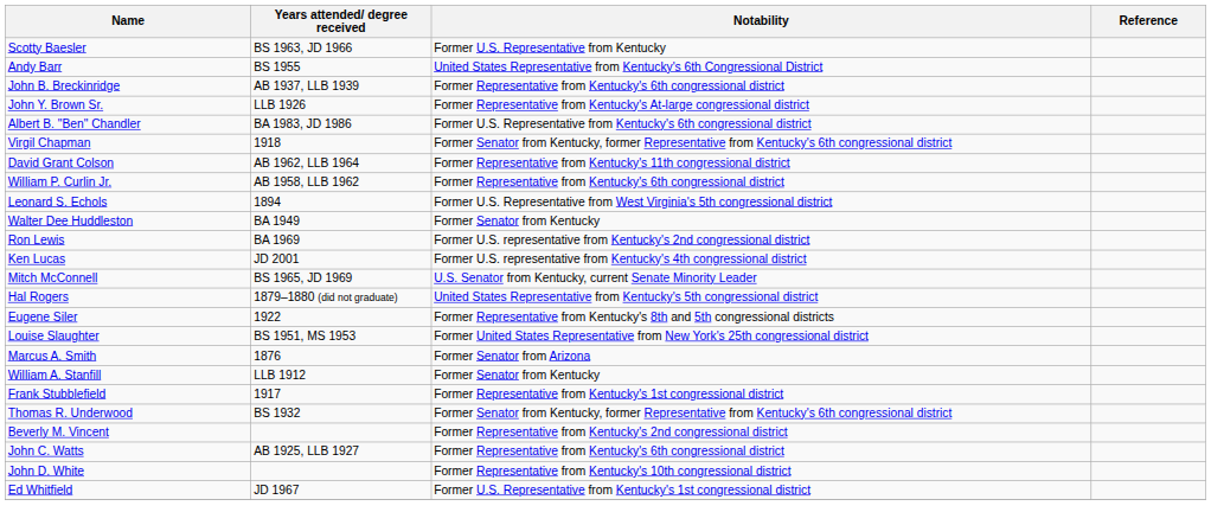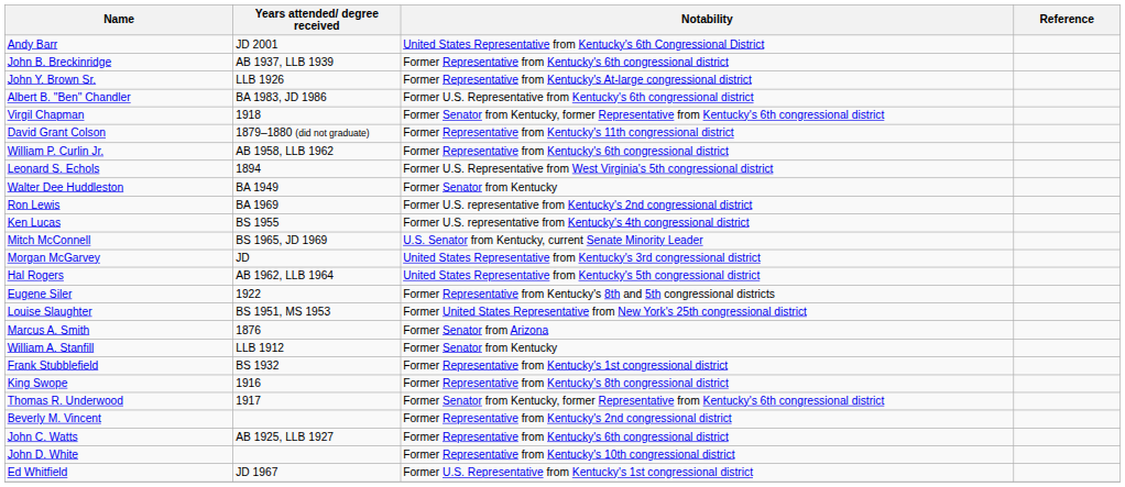 <table width="100%" class="wikitable sortable">
 <tr>
 <th style="width:*;">Name</th>
 <th style="width:15%;">Years attended/ degree received</th>
 <th style="width:55%;" class="unsortable">Notability</th>
 <th style="width:*;" class="unsortable">Reference</th>
 </tr>
 <tr>
-<td><a href='#'>Scotty Baesler</a></td>
-<td>BS 1963, JD 1966</td>
-<td>Former <a href='#'>U.S. Representative</a> from Kentucky</td>
-<td></td>
-</tr>
-<tr>
 <td><a href='#'>Andy Barr</a></td>
-<td>BS 1955</td>
+<td>JD 2001</td>
 <td><a href='#'>United States Representative</a> from <a href='#'>Kentucky's 6th Congressional District</a></td>
 <td></td>
 </tr>
 <tr>
 <td><a href='#'>John B. Breckinridge</a></td>
 <td>AB 1937, LLB 1939</td>
 <td>Former <a href='#'>Representative</a> from <a href='#'>Kentucky's 6th congressional district</a></td>
 <td></td>
 </tr>
 <tr>
 <td><a href='#'>John Y. Brown Sr.</a></td>
 <td>LLB 1926</td>
 <td>Former <a href='#'>Representative</a> from <a href='#'>Kentucky's At-large congressional district</a></td>
 <td></td>
 </tr>
 <tr>
 <td><a href='#'>Albert B. "Ben" Chandler</a></td>
 <td>BA 1983, JD 1986</td>
 <td>Former U.S. Representative from <a href='#'>Kentucky's 6th congressional district</a></td>
 <td></td>
 </tr>
 <tr>
 <td><a href='#'>Virgil Chapman</a></td>
 <td>1918</td>
 <td>Former <a href='#'>Senator</a> from Kentucky, former <a href='#'>Representative</a> from <a href='#'>Kentucky's 6th congressional district</a></td>
 <td></td>
 </tr>
 <tr>
 <td><a href='#'>David Grant Colson</a></td>
-<td>AB 1962, LLB 1964</td>
+<td>1879–1880 <small>(did not graduate)</small></td>
 <td>Former <a href='#'>Representative</a> from <a href='#'>Kentucky's 11th congressional district</a></td>
 <td></td>
 </tr>
 <tr>
 <td><a href='#'>William P. Curlin Jr.</a></td>
 <td>AB 1958, LLB 1962</td>
 <td>Former <a href='#'>Representative</a> from <a href='#'>Kentucky's 6th congressional district</a></td>
 <td></td>
 </tr>
 <tr>
 <td><a href='#'>Leonard S. Echols</a></td>
 <td>1894</td>
 <td>Former U.S. Representative from <a href='#'>West Virginia's 5th congressional district</a></td>
 <td></td>
 </tr>
 <tr>
 <td><a href='#'>Walter Dee Huddleston</a></td>
 <td>BA 1949</td>
 <td>Former <a href='#'>Senator</a> from Kentucky</td>
 <td></td>
 </tr>
 <tr>
 <td><a href='#'>Ron Lewis</a></td>
 <td>BA 1969</td>
 <td>Former U.S. representative from <a href='#'>Kentucky's 2nd congressional district</a></td>
 <td></td>
 </tr>
 <tr>
 <td><a href='#'>Ken Lucas</a></td>
-<td>JD 2001</td>
+<td>BS 1955</td>
 <td>Former U.S. representative from <a href='#'>Kentucky's 4th congressional district</a></td>
 <td></td>
 </tr>
 <tr>
 <td><a href='#'>Mitch McConnell</a></td>
 <td>BS 1965, JD 1969</td>
 <td><a href='#'>U.S. Senator</a> from Kentucky, current <a href='#'>Senate Minority Leader</a></td>
 <td></td>
 </tr>
 <tr>
+<td><a href='#'>Morgan McGarvey</a></td>
+<td>JD</td>
+<td><a href='#'>United States Representative</a> from <a href='#'>Kentucky's 3rd congressional district</a></td>
+<td></td>
+</tr>
+<tr>
 <td><a href='#'>Hal Rogers</a></td>
-<td>1879–1880 <small>(did not graduate)</small></td>
+<td>AB 1962, LLB 1964</td>
 <td><a href='#'>United States Representative</a> from <a href='#'>Kentucky's 5th congressional district</a></td>
 <td></td>
 </tr>
 <tr>
 <td><a href='#'>Eugene Siler</a></td>
 <td>1922</td>
 <td>Former <a href='#'>Representative</a> from Kentucky's <a href='#'>8th</a> and <a href='#'>5th</a> congressional districts</td>
 <td></td>
 </tr>
 <tr>
 <td><a href='#'>Louise Slaughter</a></td>
 <td>BS 1951, MS 1953</td>
 <td>Former <a href='#'>United States Representative</a> from <a href='#'>New York's 25th congressional district</a></td>
 <td></td>
 </tr>
 <tr>
 <td><a href='#'>Marcus A. Smith</a></td>
 <td>1876</td>
 <td>Former <a href='#'>Senator</a> from <a href='#'>Arizona</a></td>
 <td></td>
 </tr>
 <tr>
 <td><a href='#'>William A. Stanfill</a></td>
 <td>LLB 1912</td>
 <td>Former <a href='#'>Senator</a> from Kentucky</td>
 <td></td>
 </tr>
 <tr>
 <td><a href='#'>Frank Stubblefield</a></td>
-<td>1917</td>
+<td>BS 1932</td>
 <td>Former <a href='#'>Representative</a> from <a href='#'>Kentucky's 1st congressional district</a></td>
 <td></td>
 </tr>
 <tr>
+<td><a href='#'>King Swope</a></td>
+<td>1916</td>
+<td>Former <a href='#'>Representative</a> from <a href='#'>Kentucky's 8th congressional district</a></td>
+<td></td>
+</tr>
+<tr>
 <td><a href='#'>Thomas R. Underwood</a></td>
-<td>BS 1932</td>
+<td>1917</td>
 <td>Former <a href='#'>Senator</a> from Kentucky, former <a href='#'>Representative</a> from <a href='#'>Kentucky's 6th congressional district</a></td>
 <td></td>
 </tr>
 <tr>
 <td><a href='#'>Beverly M. Vincent</a></td>
 <td></td>
 <td>Former <a href='#'>Representative</a> from <a href='#'>Kentucky's 2nd congressional district</a></td>
 <td></td>
 </tr>
 <tr>
 <td><a href='#'>John C. Watts</a></td>
 <td>AB 1925, LLB 1927</td>
 <td>Former <a href='#'>Representative</a> from <a href='#'>Kentucky's 6th congressional district</a></td>
 <td></td>
 </tr>
 <tr>
 <td><a href='#'>John D. White</a></td>
 <td></td>
 <td>Former <a href='#'>Representative</a> from <a href='#'>Kentucky's 10th congressional district</a></td>
 <td></td>
 </tr>
 <tr>
 <td><a href='#'>Ed Whitfield</a></td>
 <td>JD 1967</td>
 <td>Former <a href='#'>U.S. Representative</a> from <a href='#'>Kentucky's 1st congressional district</a></td>
 <td></td>
 </tr>
 <tr>
 </tr>
 </table>
